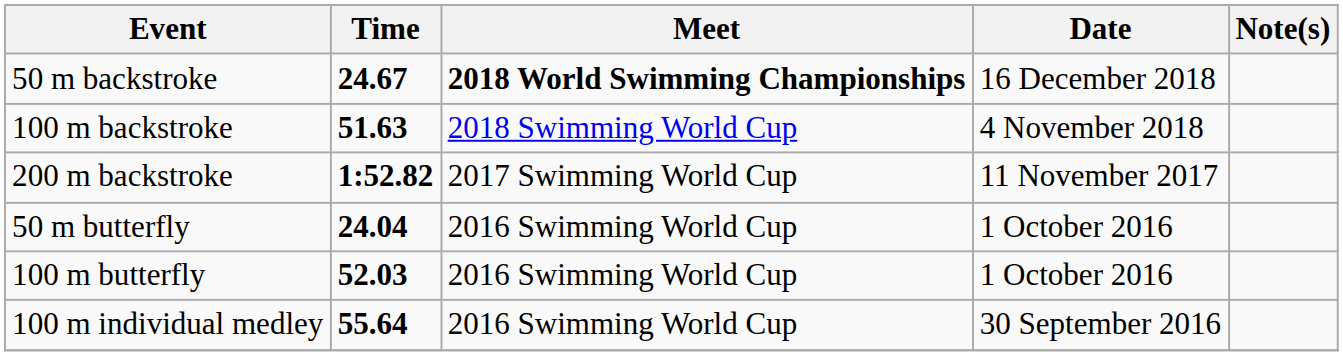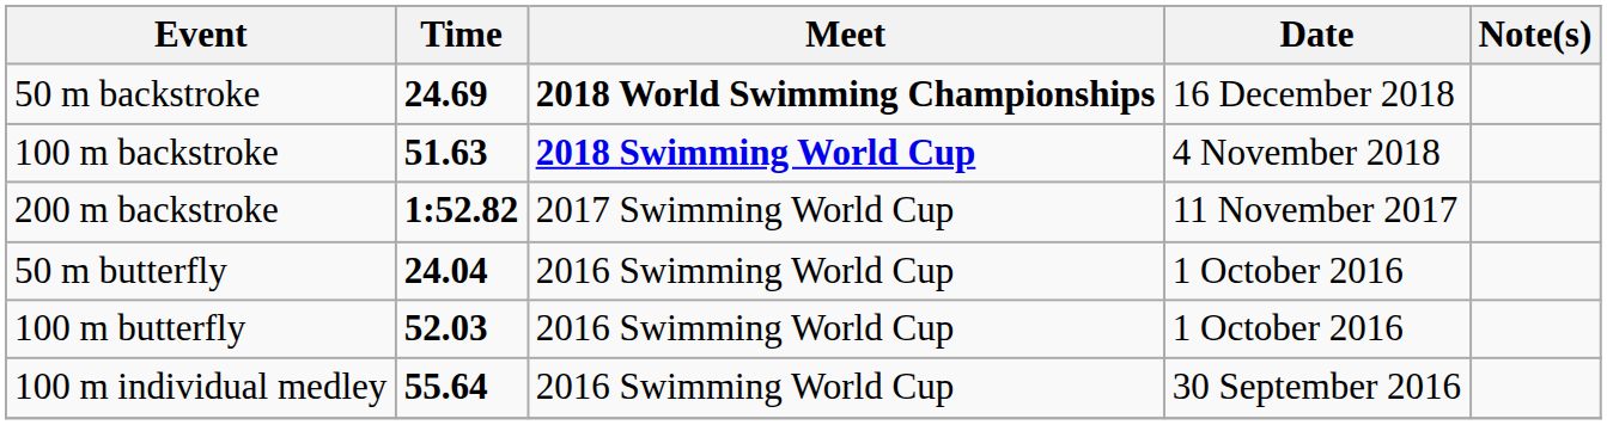 <table class="wikitable">
 <tr>
 <th>Event</th>
 <th>Time</th>
 <th>Meet</th>
 <th>Date</th>
 <th>Note(s)</th>
 </tr>
 <tr>
 <td>50 m backstroke</td>
-<td><strong>24.67</strong></td>
+<td><strong>24.69</strong></td>
 <td><strong>2018 World Swimming Championships</strong></td>
 <td>16 December 2018</td>
 <td></td>
 </tr>
 <tr>
 <td>100 m backstroke</td>
 <td><strong>51.63</strong></td>
-<td><a href='#'>2018 Swimming World Cup</a></td>
+<td><strong><a href='#'>2018 Swimming World Cup</a></strong></td>
 <td>4 November 2018</td>
 <td></td>
 </tr>
 <tr>
 <td>200 m backstroke</td>
 <td><strong>1:52.82</strong></td>
 <td>2017 Swimming World Cup</td>
 <td>11 November 2017</td>
 <td></td>
 </tr>
 <tr>
 <td>50 m butterfly</td>
 <td><strong>24.04</strong></td>
 <td>2016 Swimming World Cup</td>
 <td>1 October 2016</td>
 <td></td>
 </tr>
 <tr>
 <td>100 m butterfly</td>
 <td><strong>52.03</strong></td>
 <td>2016 Swimming World Cup</td>
 <td>1 October 2016</td>
 <td></td>
 </tr>
 <tr>
 <td>100 m individual medley</td>
 <td><strong>55.64</strong></td>
 <td>2016 Swimming World Cup</td>
 <td>30 September 2016</td>
 <td></td>
 </tr>
 <tr>
 </tr>
 </table>
